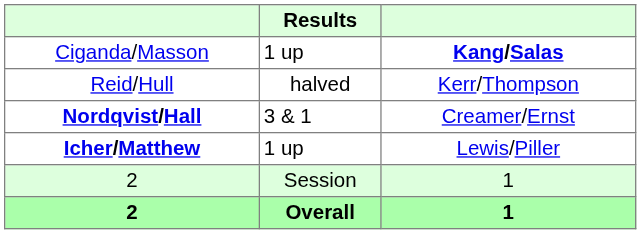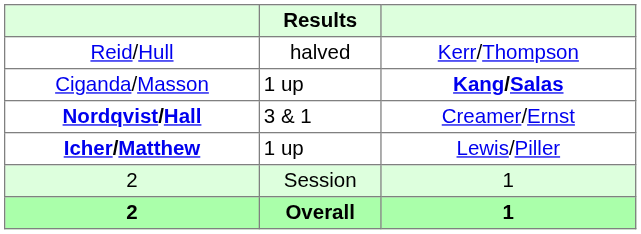 <table border="1" cellpadding="3" style="border-collapse:collapse; text-align:center;">
 <tr style="background:#dfd;">
 <th style="width:12em;"></th>
 <th style="width:5.5em;">Results</th>
 <th style="width:12em;"></th>
 </tr>
 <tr>
+<td><a href='#'>Reid</a>/<a href='#'>Hull</a></td>
+<td>halved</td>
+<td><a href='#'>Kerr</a>/<a href='#'>Thompson</a></td>
+</tr>
+<tr>
 <td><a href='#'>Ciganda</a>/<a href='#'>Masson</a></td>
 <td align=left> 1 up</td>
 <td><strong><a href='#'>Kang</a>/<a href='#'>Salas</a></strong></td>
-</tr>
-<tr>
-<td><a href='#'>Reid</a>/<a href='#'>Hull</a></td>
-<td>halved</td>
-<td><a href='#'>Kerr</a>/<a href='#'>Thompson</a></td>
 </tr>
 <tr>
 <td><strong><a href='#'>Nordqvist</a>/<a href='#'>Hall</a></strong></td>
 <td align=left> 3 & 1</td>
 <td><a href='#'>Creamer</a>/<a href='#'>Ernst</a></td>
 </tr>
 <tr>
 <td><strong><a href='#'>Icher</a>/<a href='#'>Matthew</a></strong></td>
 <td align=left> 1 up</td>
 <td><a href='#'>Lewis</a>/<a href='#'>Piller</a></td>
 </tr>
 <tr style="background:#dfd;">
 <td>2</td>
 <td>Session</td>
 <td>1</td>
 </tr>
 <tr style="background:#afa;">
 <th>2</th>
 <th>Overall</th>
 <th>1</th>
 </tr>
 </table>
